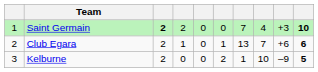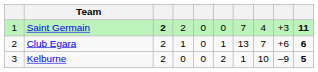 <table class=wikitable style="text-align:center">
 <tr align=center>
 <th width=25></th>
 <th width=200>Team</th>
 <th width=25></th>
 <th width=25></th>
 <th width=25></th>
 <th width=25></th>
 <th width=25></th>
 <th width=25></th>
 <th width=25></th>
 <th width=25></th>
 </tr>
 <tr bgcolor=bbf3bb>
 <td>1</td>
 <td align=left> <a href='#'>Saint Germain</a></td>
 <td><strong>2</strong></td>
 <td>2</td>
 <td>0</td>
 <td>0</td>
 <td>7</td>
 <td>4</td>
 <td>+3</td>
-<td><strong>10</strong></td>
+<td><strong>11</strong></td>
 </tr>
 <tr>
 <td>2</td>
 <td align=left> <a href='#'>Club Egara</a></td>
 <td>2</td>
 <td>1</td>
 <td>0</td>
 <td>1</td>
 <td>13</td>
 <td>7</td>
 <td>+6</td>
 <td><strong>6</strong></td>
 </tr>
 <tr>
 <td>3</td>
 <td align=left> <a href='#'>Kelburne</a></td>
 <td>2</td>
 <td>0</td>
 <td>0</td>
 <td>2</td>
 <td>1</td>
 <td>10</td>
 <td>–9</td>
 <td><strong>5</strong></td>
 </tr>
 </table>
